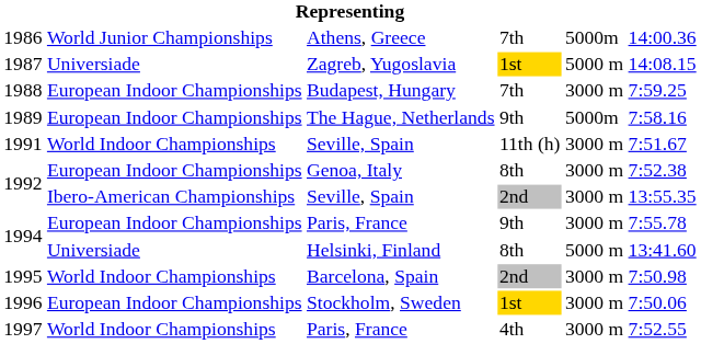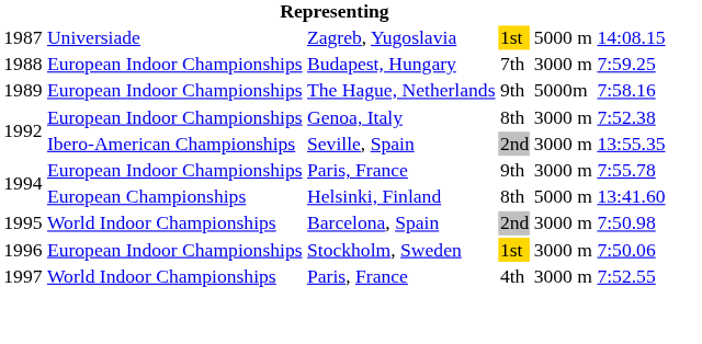 <table>
 <tr>
 <th colspan="6">Representing </th>
-</tr>
-<tr>
-<td>1986</td>
-<td><a href='#'>World Junior Championships</a></td>
-<td><a href='#'>Athens</a>, <a href='#'>Greece</a></td>
-<td>7th</td>
-<td>5000m</td>
-<td><a href='#'>14:00.36</a></td>
 </tr>
 <tr>
 <td>1987</td>
 <td><a href='#'>Universiade</a></td>
 <td><a href='#'>Zagreb</a>, <a href='#'>Yugoslavia</a></td>
 <td bgcolor="gold">1st</td>
 <td>5000 m</td>
 <td><a href='#'>14:08.15</a></td>
 </tr>
 <tr>
 <td>1988</td>
 <td><a href='#'>European Indoor Championships</a></td>
 <td><a href='#'>Budapest, Hungary</a></td>
 <td>7th</td>
 <td>3000 m</td>
 <td><a href='#'>7:59.25</a></td>
 </tr>
 <tr>
 <td>1989</td>
 <td><a href='#'>European Indoor Championships</a></td>
 <td><a href='#'>The Hague, Netherlands</a></td>
 <td>9th</td>
 <td>5000m</td>
 <td><a href='#'>7:58.16</a></td>
 </tr>
 <tr>
-<td>1991</td>
-<td><a href='#'>World Indoor Championships</a></td>
-<td><a href='#'>Seville, Spain</a></td>
-<td>11th (h)</td>
-<td>3000 m</td>
-<td><a href='#'>7:51.67</a></td>
-</tr>
-<tr>
 <td rowspan=2>1992</td>
 <td><a href='#'>European Indoor Championships</a></td>
 <td><a href='#'>Genoa, Italy</a></td>
 <td>8th</td>
 <td>3000 m</td>
 <td><a href='#'>7:52.38</a></td>
 </tr>
 <tr>
 <td><a href='#'>Ibero-American Championships</a></td>
 <td><a href='#'>Seville</a>, <a href='#'>Spain</a></td>
 <td bgcolor=silver>2nd</td>
 <td>3000 m</td>
 <td><a href='#'>13:55.35</a></td>
 </tr>
 <tr>
 <td rowspan=2>1994</td>
 <td><a href='#'>European Indoor Championships</a></td>
 <td><a href='#'>Paris, France</a></td>
 <td>9th</td>
 <td>3000 m</td>
 <td><a href='#'>7:55.78</a></td>
 </tr>
 <tr>
-<td><a href='#'>Universiade</a></td>
+<td><a href='#'>European Championships</a></td>
 <td><a href='#'>Helsinki, Finland</a></td>
 <td>8th</td>
 <td>5000 m</td>
 <td><a href='#'>13:41.60</a></td>
 </tr>
 <tr>
 <td>1995</td>
 <td><a href='#'>World Indoor Championships</a></td>
 <td><a href='#'>Barcelona</a>, <a href='#'>Spain</a></td>
 <td bgcolor="silver">2nd</td>
 <td>3000 m</td>
 <td><a href='#'>7:50.98</a></td>
 </tr>
 <tr>
 <td>1996</td>
 <td><a href='#'>European Indoor Championships</a></td>
 <td><a href='#'>Stockholm</a>, <a href='#'>Sweden</a></td>
 <td bgcolor="gold">1st</td>
 <td>3000 m</td>
 <td><a href='#'>7:50.06</a></td>
 </tr>
 <tr>
 <td>1997</td>
 <td><a href='#'>World Indoor Championships</a></td>
 <td><a href='#'>Paris</a>, <a href='#'>France</a></td>
 <td>4th</td>
 <td>3000 m</td>
 <td><a href='#'>7:52.55</a></td>
 </tr>
 </table>
